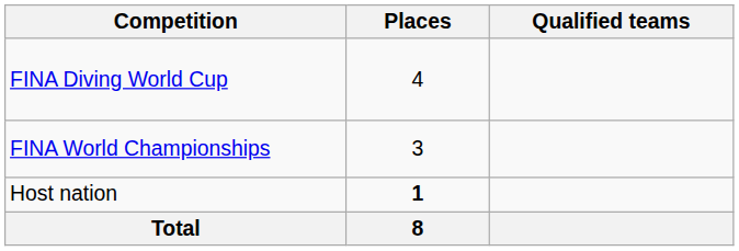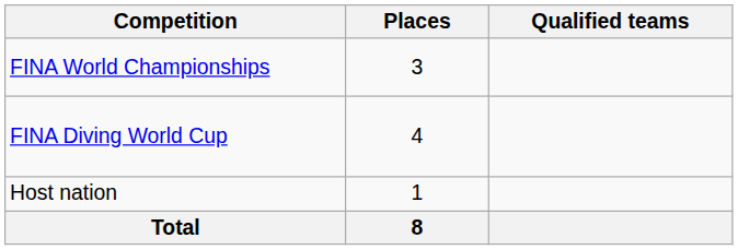 <table class="wikitable" width=550>
 <tr>
 <th width=250>Competition</th>
 <th width=100>Places</th>
 <th>Qualified teams</th>
 </tr>
 <tr>
+<td><a href='#'>FINA World Championships</a></td>
+<td style="text-align:center">3</td>
+<td><br><br></td>
+</tr>
+<tr>
 <td><a href='#'>FINA Diving World Cup</a></td>
 <td style="text-align:center">4</td>
 <td><br><br><br></td>
 </tr>
 <tr>
-<td><a href='#'>FINA World Championships</a></td>
-<td style="text-align:center">3</td>
-<td><br><br></td>
-</tr>
-<tr>
 <td>Host nation</td>
-<td style="text-align:center"><strong>1</strong></td>
+<td style="text-align:center">1</td>
 <td></td>
 </tr>
 <tr>
 <th>Total</th>
 <th>8</th>
 <th></th>
 </tr>
 </table>
